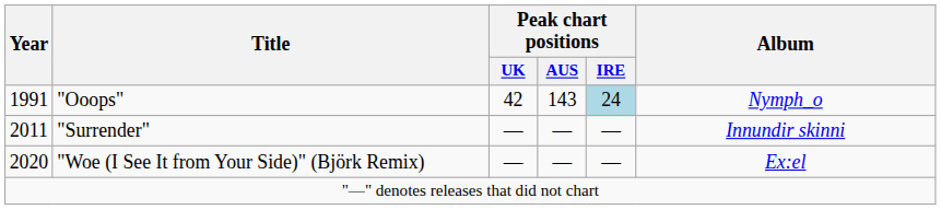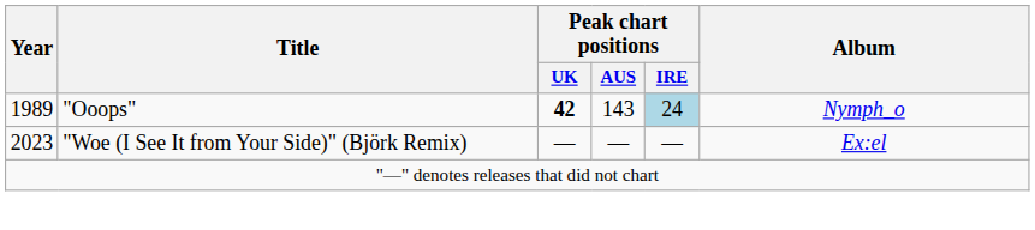 <table class="wikitable plainrowheaders" style="text-align:center;">
 <tr>
 <th scope="col" rowspan="2">Year</th>
 <th scope="col" rowspan="2" style="width:22em;">Title</th>
 <th scope="col" colspan="3">Peak chart positions</th>
 <th scope="col" rowspan="2" style="width:15em;">Album</th>
 </tr>
 <tr style="font-size:smaller;">
 <th style="width:34px;"><a href='#'>UK</a><br></th>
 <th style="width:34px;"><a href='#'>AUS</a><br></th>
 <th style="width:34px;"><a href='#'>IRE</a><br></th>
 </tr>
 <tr>
-<td>1991</td>
+<td>1989</td>
 <td style="text-align:left;">"Ooops" </td>
-<td>42</td>
+<td><strong>42</strong></td>
 <td>143</td>
 <td style="background: lightblue;">24</td>
 <td><em><a href='#'>Nymph_o</a></em></td>
 </tr>
 <tr>
-<td>2011</td>
-<td style="text-align:left;">"Surrender" </td>
-<td>—</td>
-<td>—</td>
-<td>—</td>
-<td><em><a href='#'>Innundir skinni</a></em></td>
-</tr>
-<tr>
-<td>2020</td>
+<td>2023</td>
 <td style="text-align:left;">"Woe (I See It from Your Side)" (Björk Remix)<br></td>
 <td>—</td>
 <td>—</td>
 <td>—</td>
 <td><em><a href='#'>Ex:el</a></em></td>
 </tr>
 <tr>
 <td colspan="6" style="font-size:85%">"—" denotes releases that did not chart</td>
 </tr>
 </table>
